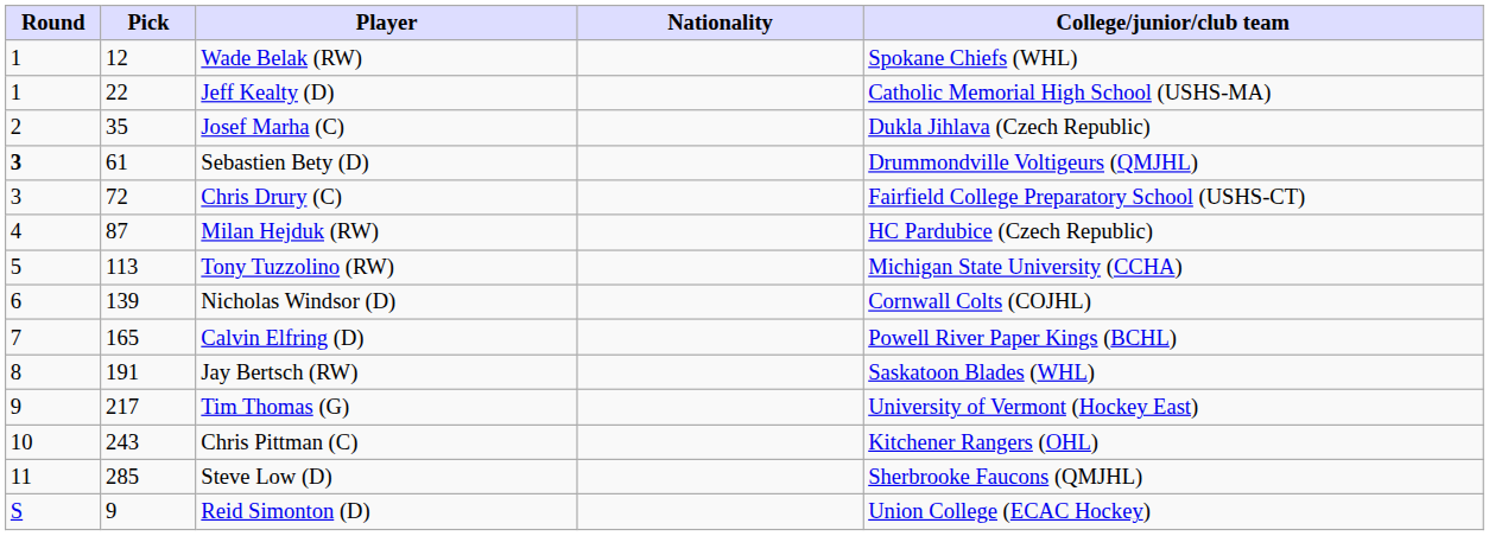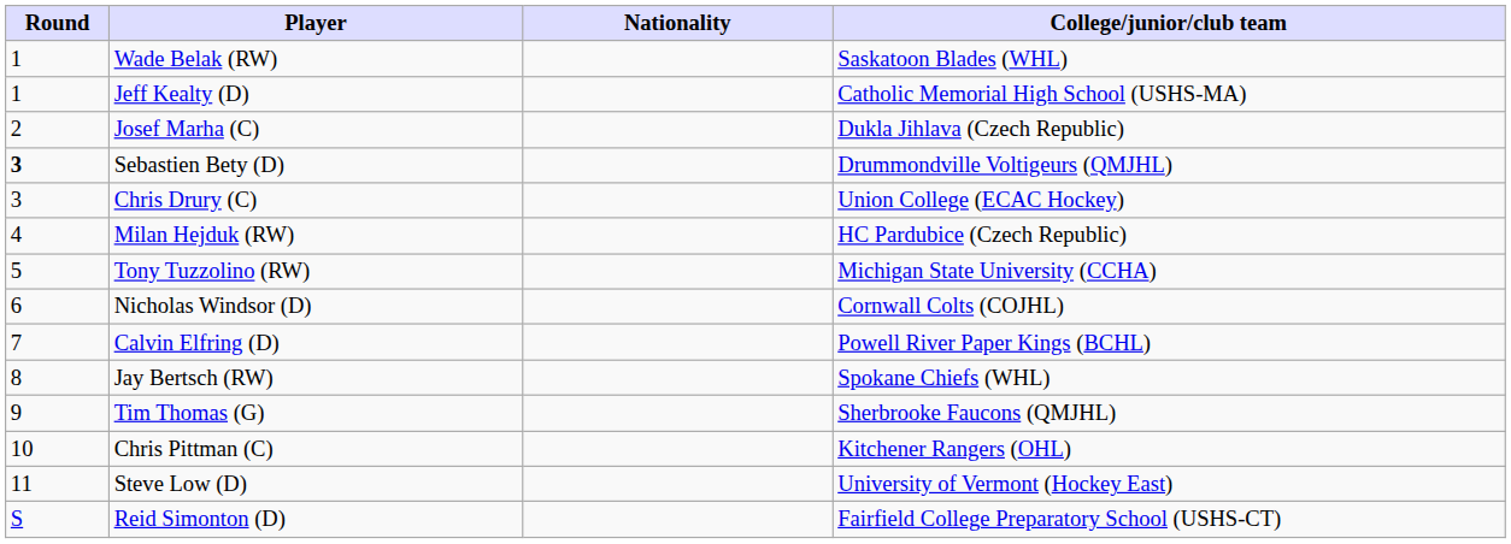 <table class="wikitable">
 <tr>
 <th style="background:#ddf; width:5%;">Round</th>
-<th style="background:#ddf; width:5%;">Pick</th>
 <th style="background:#ddf; width:20%;">Player</th>
 <th style="background:#ddf; width:15%;">Nationality</th>
 <th style="background:#ddf; width:32.5%;">College/junior/club team</th>
 </tr>
 <tr>
 <td>1</td>
-<td>12</td>
 <td><a href='#'>Wade Belak</a> (RW)</td>
 <td></td>
-<td><a href='#'>Spokane Chiefs</a> (WHL)</td>
+<td><a href='#'>Saskatoon Blades</a> (<a href='#'>WHL</a>)</td>
 </tr>
 <tr>
 <td>1</td>
-<td>22</td>
 <td><a href='#'>Jeff Kealty</a> (D)</td>
 <td></td>
 <td><a href='#'>Catholic Memorial High School</a> (USHS-MA)</td>
 </tr>
 <tr>
 <td>2</td>
-<td>35</td>
 <td><a href='#'>Josef Marha</a> (C)</td>
 <td></td>
 <td><a href='#'>Dukla Jihlava</a> (Czech Republic)</td>
 </tr>
 <tr>
 <td><strong>3</strong></td>
-<td>61</td>
 <td>Sebastien Bety (D)</td>
 <td></td>
 <td><a href='#'>Drummondville Voltigeurs</a> (<a href='#'>QMJHL</a>)</td>
 </tr>
 <tr>
 <td>3</td>
-<td>72</td>
 <td><a href='#'>Chris Drury</a> (C)</td>
 <td></td>
-<td><a href='#'>Fairfield College Preparatory School</a> (USHS-CT)</td>
+<td><a href='#'>Union College</a> (<a href='#'>ECAC Hockey</a>)</td>
 </tr>
 <tr>
 <td>4</td>
-<td>87</td>
 <td><a href='#'>Milan Hejduk</a> (RW)</td>
 <td></td>
 <td><a href='#'>HC Pardubice</a> (Czech Republic)</td>
 </tr>
 <tr>
 <td>5</td>
-<td>113</td>
 <td><a href='#'>Tony Tuzzolino</a> (RW)</td>
 <td></td>
 <td><a href='#'>Michigan State University</a> (<a href='#'>CCHA</a>)</td>
 </tr>
 <tr>
 <td>6</td>
-<td>139</td>
 <td>Nicholas Windsor (D)</td>
 <td></td>
 <td><a href='#'>Cornwall Colts</a> (COJHL)</td>
 </tr>
 <tr>
 <td>7</td>
-<td>165</td>
 <td><a href='#'>Calvin Elfring</a> (D)</td>
 <td></td>
 <td><a href='#'>Powell River Paper Kings</a> (<a href='#'>BCHL</a>)</td>
 </tr>
 <tr>
 <td>8</td>
-<td>191</td>
 <td>Jay Bertsch (RW)</td>
 <td></td>
-<td><a href='#'>Saskatoon Blades</a> (<a href='#'>WHL</a>)</td>
+<td><a href='#'>Spokane Chiefs</a> (WHL)</td>
 </tr>
 <tr>
 <td>9</td>
-<td>217</td>
 <td><a href='#'>Tim Thomas</a> (G)</td>
 <td></td>
-<td><a href='#'>University of Vermont</a> (<a href='#'>Hockey East</a>)</td>
+<td><a href='#'>Sherbrooke Faucons</a> (QMJHL)</td>
 </tr>
 <tr>
 <td>10</td>
-<td>243</td>
 <td>Chris Pittman (C)</td>
 <td></td>
 <td><a href='#'>Kitchener Rangers</a> (<a href='#'>OHL</a>)</td>
 </tr>
 <tr>
 <td>11</td>
-<td>285</td>
 <td>Steve Low (D)</td>
 <td></td>
-<td><a href='#'>Sherbrooke Faucons</a> (QMJHL)</td>
+<td><a href='#'>University of Vermont</a> (<a href='#'>Hockey East</a>)</td>
 </tr>
 <tr>
 <td><a href='#'>S</a></td>
-<td>9</td>
 <td><a href='#'>Reid Simonton</a> (D)</td>
 <td></td>
-<td><a href='#'>Union College</a> (<a href='#'>ECAC Hockey</a>)</td>
+<td><a href='#'>Fairfield College Preparatory School</a> (USHS-CT)</td>
 </tr>
 </table>
